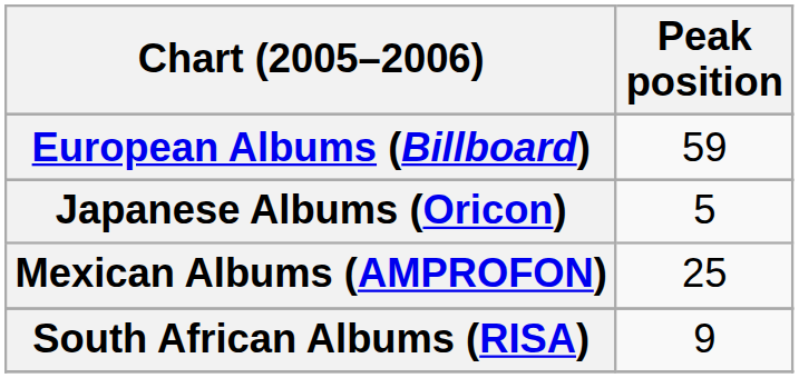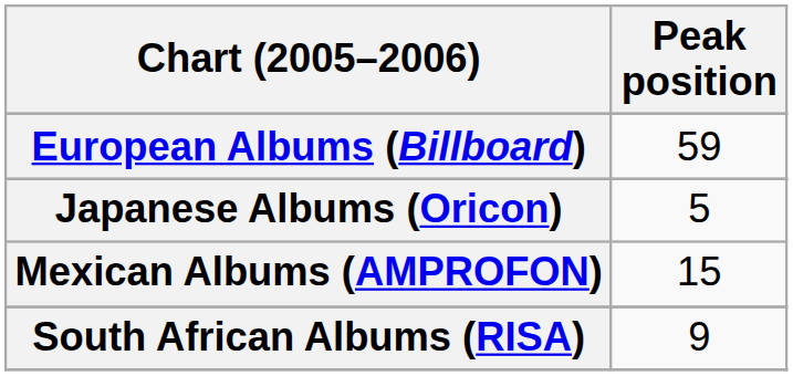 <table class="wikitable sortable plainrowheaders" style="text-align:center">
 <tr>
 <th scope="col">Chart (2005–2006)</th>
 <th scope="col">Peak<br>position</th>
 </tr>
 <tr>
 </tr>
 <tr>
 </tr>
 <tr>
 </tr>
 <tr>
 </tr>
 <tr>
 <th scope="row"><a href='#'>European Albums</a> (<em><a href='#'>Billboard</a></em>)</th>
 <td>59</td>
 </tr>
 <tr>
 </tr>
 <tr>
 </tr>
 <tr>
 <th scope="row">Japanese Albums (<a href='#'>Oricon</a>)</th>
 <td>5</td>
 </tr>
 <tr>
 <th scope="row">Mexican Albums (<a href='#'>AMPROFON</a>)</th>
-<td>25</td>
+<td>15</td>
 </tr>
 <tr>
 </tr>
 <tr>
 </tr>
 <tr>
 <th scope="row">South African Albums (<a href='#'>RISA</a>)</th>
 <td style="text-align:center;">9</td>
 </tr>
 <tr>
 </tr>
 <tr>
 </tr>
 <tr>
 </tr>
 <tr>
 </tr>
 </table>
